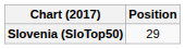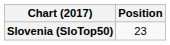 <table class="wikitable sortable plainrowheaders" style="text-align:center">
 <tr>
 <th scope="col">Chart (2017)</th>
 <th scope="col">Position</th>
 </tr>
 <tr>
 <th scope="row">Slovenia (SloTop50)</th>
-<td>29</td>
+<td>23</td>
 </tr>
 </table>
